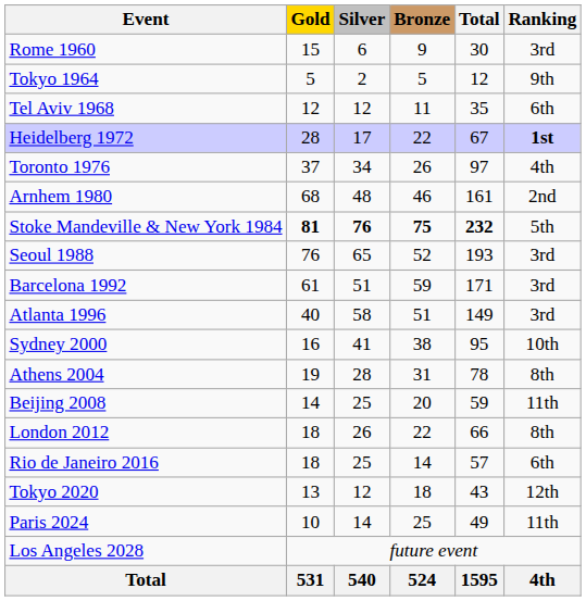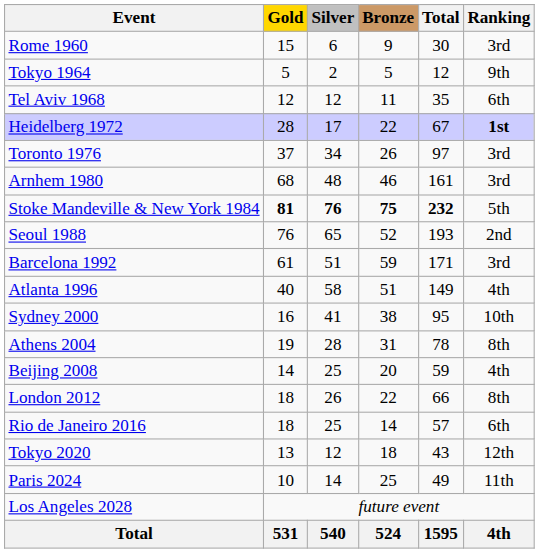 <table class="wikitable" style="text-align:center">
 <tr>
 <th>Event</th>
 <td style="background:gold; font-weight:bold;">Gold</td>
 <td style="background:silver; font-weight:bold;">Silver</td>
 <td style="background:#cc9966; font-weight:bold;">Bronze</td>
 <th>Total</th>
 <th>Ranking</th>
 </tr>
 <tr>
 <td align="left"> <a href='#'>Rome 1960</a></td>
 <td>15</td>
 <td>6</td>
 <td>9</td>
 <td>30</td>
 <td>3rd</td>
 </tr>
 <tr>
 <td align="left"> <a href='#'>Tokyo 1964</a></td>
 <td>5</td>
 <td>2</td>
 <td>5</td>
 <td>12</td>
 <td>9th</td>
 </tr>
 <tr>
 <td align="left"> <a href='#'>Tel Aviv 1968</a></td>
 <td>12</td>
 <td>12</td>
 <td>11</td>
 <td>35</td>
 <td>6th</td>
 </tr>
 <tr bgcolor=ccccff>
 <td align="left"> <a href='#'>Heidelberg 1972</a></td>
 <td>28</td>
 <td>17</td>
 <td>22</td>
 <td>67</td>
 <td><strong>1st</strong></td>
 </tr>
 <tr>
 <td align="left"> <a href='#'>Toronto 1976</a></td>
 <td>37</td>
 <td>34</td>
 <td>26</td>
 <td>97</td>
-<td>4th</td>
+<td>3rd</td>
 </tr>
 <tr>
 <td align="left"> <a href='#'>Arnhem 1980</a></td>
 <td>68</td>
 <td>48</td>
 <td>46</td>
 <td>161</td>
-<td>2nd</td>
+<td>3rd</td>
 </tr>
 <tr>
 <td align="left"> <a href='#'>Stoke Mandeville & New York 1984</a></td>
 <td><strong>81</strong></td>
 <td><strong>76 </strong></td>
 <td><strong>75</strong></td>
 <td><strong>232</strong></td>
 <td>5th</td>
 </tr>
 <tr>
 <td align="left"> <a href='#'>Seoul 1988</a></td>
 <td>76</td>
 <td>65</td>
 <td>52</td>
 <td>193</td>
-<td>3rd</td>
+<td>2nd</td>
 </tr>
 <tr>
 <td align="left"> <a href='#'>Barcelona 1992</a></td>
 <td>61</td>
 <td>51</td>
 <td>59</td>
 <td>171</td>
 <td>3rd</td>
 </tr>
 <tr>
 <td align="left"> <a href='#'>Atlanta 1996</a></td>
 <td>40</td>
 <td>58</td>
 <td>51</td>
 <td>149</td>
-<td>3rd</td>
+<td>4th</td>
 </tr>
 <tr>
 <td align="left"> <a href='#'>Sydney 2000</a></td>
 <td>16</td>
 <td>41</td>
 <td>38</td>
 <td>95</td>
 <td>10th</td>
 </tr>
 <tr>
 <td align="left"> <a href='#'>Athens 2004</a></td>
 <td>19</td>
 <td>28</td>
 <td>31</td>
 <td>78</td>
 <td>8th</td>
 </tr>
 <tr>
 <td align="left"> <a href='#'>Beijing 2008</a></td>
 <td>14</td>
 <td>25</td>
 <td>20</td>
 <td>59</td>
-<td>11th</td>
+<td>4th</td>
 </tr>
 <tr>
 <td align="left"> <a href='#'>London 2012</a></td>
 <td>18</td>
 <td>26</td>
 <td>22</td>
 <td>66</td>
 <td>8th</td>
 </tr>
 <tr>
 <td align="left"> <a href='#'>Rio de Janeiro 2016</a></td>
 <td>18</td>
 <td>25</td>
 <td>14</td>
 <td>57</td>
 <td>6th</td>
 </tr>
 <tr>
 <td align="left"> <a href='#'>Tokyo 2020</a></td>
 <td>13</td>
 <td>12</td>
 <td>18</td>
 <td>43</td>
 <td>12th</td>
 </tr>
 <tr>
 <td align="left"> <a href='#'>Paris 2024</a></td>
 <td>10</td>
 <td>14</td>
 <td>25</td>
 <td>49</td>
 <td>11th</td>
 </tr>
 <tr>
 <td align="left"> <a href='#'>Los Angeles 2028</a></td>
 <td colspan=5><em>future event</em></td>
 </tr>
 <tr>
 <th>Total</th>
 <th>531</th>
 <th>540</th>
 <th>524</th>
 <th>1595</th>
 <th>4th</th>
 </tr>
 </table>
